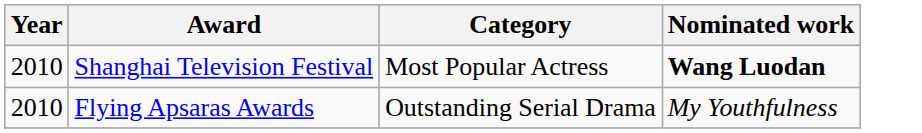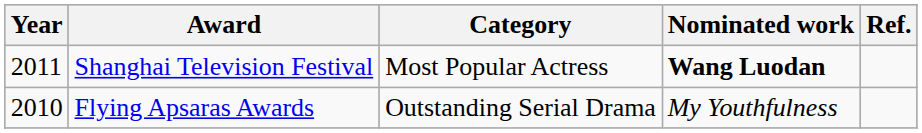 <table class="wikitable">
 <tr>
 <th>Year</th>
 <th>Award</th>
 <th>Category</th>
 <th>Nominated work</th>
+<th>Ref.</th>
 </tr>
 <tr>
-<td>2010</td>
+<td>2011</td>
 <td><a href='#'>Shanghai Television Festival</a></td>
 <td>Most Popular Actress</td>
 <td><strong>Wang Luodan</strong></td>
+<td></td>
 </tr>
 <tr>
 <td>2010</td>
 <td><a href='#'>Flying Apsaras Awards</a></td>
 <td>Outstanding Serial Drama</td>
 <td><em>My Youthfulness</em></td>
+<td></td>
 </tr>
 </table>
